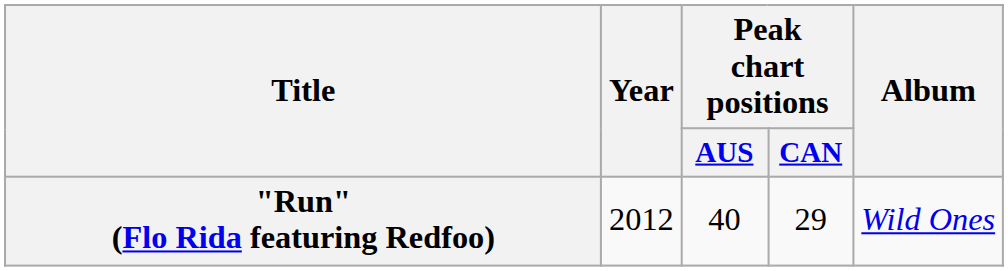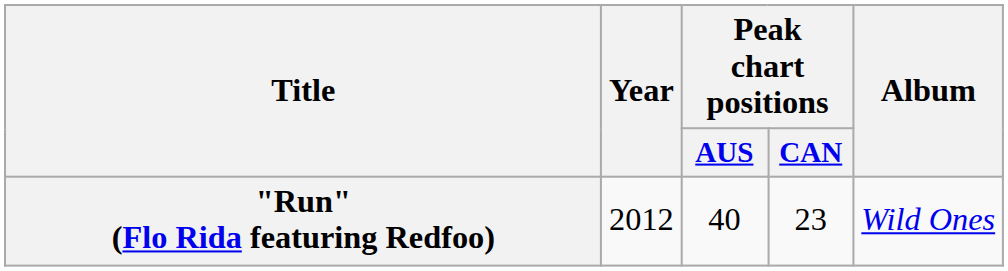 <table class="wikitable plainrowheaders" style="text-align:center;" border="1">
 <tr>
 <th scope="col" rowspan="2" style="width:18em;">Title</th>
 <th scope="col" rowspan="2">Year</th>
 <th scope="col" colspan="2">Peak<br>chart<br>positions</th>
 <th scope="col" rowspan="2">Album</th>
 </tr>
 <tr>
 <th scope="col" style="width:2.5em;font-size:90%;"><a href='#'>AUS</a><br></th>
 <th scope="col" style="width:2.5em;font-size:90%;"><a href='#'>CAN</a><br></th>
 </tr>
 <tr>
 <th scope="row">"Run"<br><span>(<a href='#'>Flo Rida</a> featuring Redfoo)</span></th>
 <td>2012</td>
 <td>40</td>
-<td>29</td>
+<td>23</td>
 <td><em><a href='#'>Wild Ones</a></em></td>
 </tr>
 </table>
